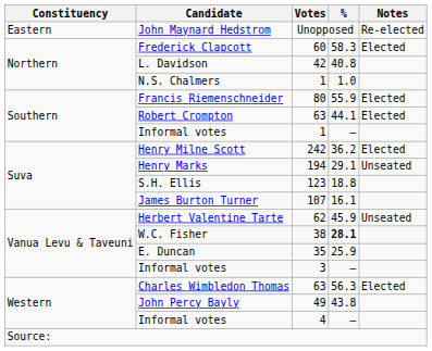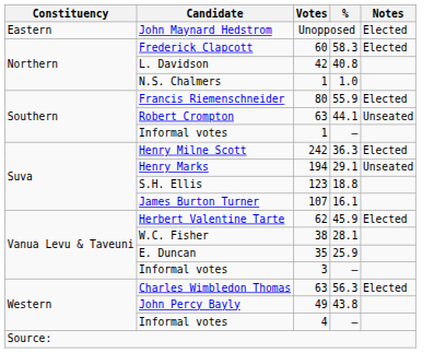 <table class=wikitable style=text-align:right>
 <tr>
 <th>Constituency</th>
 <th>Candidate</th>
 <th>Votes</th>
 <th>%</th>
 <th>Notes</th>
 </tr>
 <tr>
 <td align=left>Eastern</td>
 <td align=left><a href='#'>John Maynard Hedstrom</a></td>
 <td colspan=2 align=center>Unopposed</td>
-<td align=left>Re-elected</td>
+<td align=left>Elected</td>
 </tr>
 <tr>
 <td align=left rowspan=3>Northern</td>
 <td align=left><a href='#'>Frederick Clapcott</a></td>
 <td>60</td>
 <td>58.3</td>
 <td align=left>Elected</td>
 </tr>
 <tr>
 <td align=left>L. Davidson</td>
 <td>42</td>
 <td>40.8</td>
 <td></td>
 </tr>
 <tr>
 <td align=left>N.S. Chalmers</td>
 <td>1</td>
 <td>1.0</td>
 <td></td>
 </tr>
 <tr>
 <td align=left rowspan=3>Southern</td>
 <td align=left><a href='#'>Francis Riemenschneider</a></td>
 <td>80</td>
 <td>55.9</td>
 <td align=left>Elected</td>
 </tr>
 <tr>
 <td align=left><a href='#'>Robert Crompton</a></td>
 <td>63</td>
 <td>44.1</td>
-<td align=left>Elected</td>
+<td align=left>Unseated</td>
 </tr>
 <tr>
 <td align=left>Informal votes</td>
 <td>1</td>
 <td>–</td>
 <td></td>
 </tr>
 <tr>
 <td align=left rowspan=4>Suva</td>
 <td align=left><a href='#'>Henry Milne Scott</a></td>
 <td>242</td>
-<td>36.2</td>
+<td>36.3</td>
 <td align=left>Elected</td>
 </tr>
 <tr>
 <td align=left><a href='#'>Henry Marks</a></td>
 <td>194</td>
 <td>29.1</td>
 <td align=left>Unseated</td>
 </tr>
 <tr>
 <td align=left>S.H. Ellis</td>
 <td>123</td>
 <td>18.8</td>
 <td></td>
 </tr>
 <tr>
 <td align=left><a href='#'>James Burton Turner</a></td>
 <td>107</td>
 <td>16.1</td>
 <td></td>
 </tr>
 <tr>
 <td align=left rowspan=4>Vanua Levu & Taveuni</td>
 <td align=left><a href='#'>Herbert Valentine Tarte</a></td>
 <td>62</td>
 <td>45.9</td>
-<td align=left>Unseated</td>
+<td align=left>Elected</td>
 </tr>
 <tr>
 <td align=left>W.C. Fisher</td>
 <td>38</td>
-<td><strong>28.1</strong></td>
+<td>28.1</td>
 <td></td>
 </tr>
 <tr>
 <td align=left>E. Duncan</td>
 <td>35</td>
 <td>25.9</td>
 <td></td>
 </tr>
 <tr>
 <td align=left>Informal votes</td>
 <td>3</td>
 <td>–</td>
 <td></td>
 </tr>
 <tr>
 <td align=left rowspan=3>Western</td>
 <td align=left><a href='#'>Charles Wimbledon Thomas</a></td>
 <td>63</td>
 <td>56.3</td>
 <td align=left>Elected</td>
 </tr>
 <tr>
 <td align=left><a href='#'>John Percy Bayly</a></td>
 <td>49</td>
 <td>43.8</td>
 <td></td>
 </tr>
 <tr>
 <td align=left>Informal votes</td>
 <td>4</td>
 <td>–</td>
 <td></td>
 </tr>
 <tr>
 <td align=left colspan=5>Source: </td>
 </tr>
 </table>
